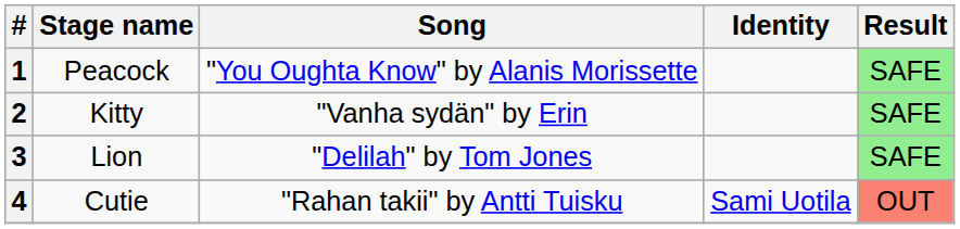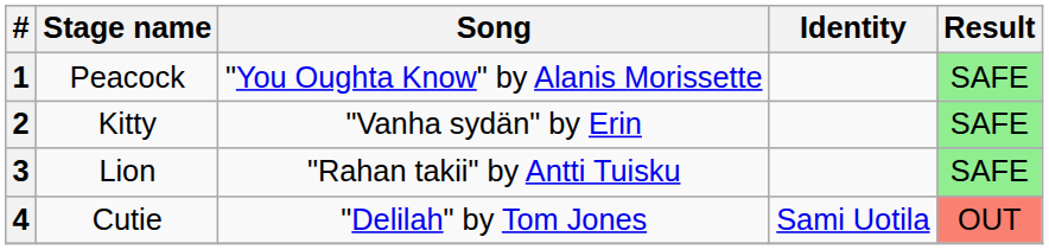 <table class="wikitable plainrowheaders" style="text-align: center;">
 <tr>
 <th>#</th>
 <th>Stage name</th>
 <th>Song</th>
 <th>Identity</th>
 <th>Result</th>
 </tr>
 <tr>
 <th>1</th>
 <td>Peacock</td>
 <td>"<a href='#'>You Oughta Know</a>" by <a href='#'>Alanis Morissette</a></td>
 <td></td>
 <td bgcolor=lightgreen>SAFE</td>
 </tr>
 <tr>
 <th>2</th>
 <td>Kitty</td>
 <td>"Vanha sydän" by <a href='#'>Erin</a></td>
 <td></td>
 <td bgcolor=lightgreen>SAFE</td>
 </tr>
 <tr>
 <th>3</th>
 <td>Lion</td>
-<td>"<a href='#'>Delilah</a>" by <a href='#'>Tom Jones</a></td>
+<td>"Rahan takii" by <a href='#'>Antti Tuisku</a></td>
 <td></td>
 <td bgcolor=lightgreen>SAFE</td>
 </tr>
 <tr>
 <th>4</th>
 <td>Cutie</td>
-<td>"Rahan takii" by <a href='#'>Antti Tuisku</a></td>
+<td>"<a href='#'>Delilah</a>" by <a href='#'>Tom Jones</a></td>
 <td><a href='#'>Sami Uotila</a></td>
 <td bgcolor=salmon>OUT</td>
 </tr>
 <tr>
 </tr>
 </table>
